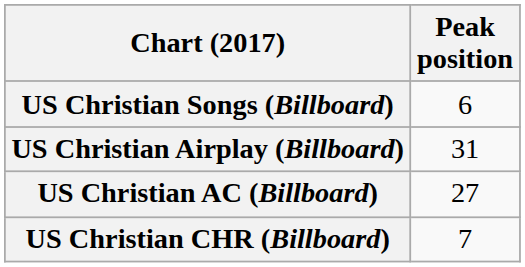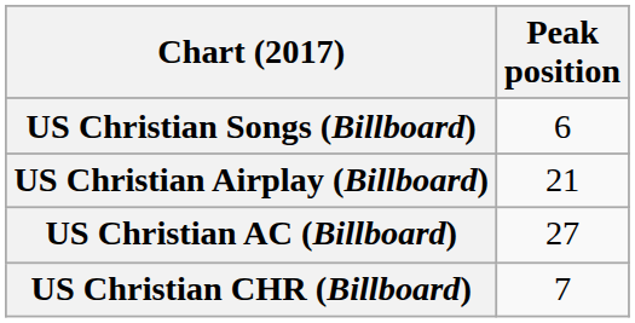 <table class="wikitable sortable plainrowheaders" style="text-align:center">
 <tr>
 <th scope="col">Chart (2017)</th>
 <th scope="col">Peak<br> position</th>
 </tr>
 <tr>
 <th scope="row">US Christian Songs (<em>Billboard</em>)</th>
 <td>6</td>
 </tr>
 <tr>
 <th scope="row">US Christian Airplay (<em>Billboard</em>)</th>
-<td>31</td>
+<td>21</td>
 </tr>
 <tr>
 <th scope="row">US Christian AC (<em>Billboard</em>)</th>
 <td>27</td>
 </tr>
 <tr>
 <th scope="row">US Christian CHR (<em>Billboard</em>)</th>
 <td>7</td>
 </tr>
 </table>
